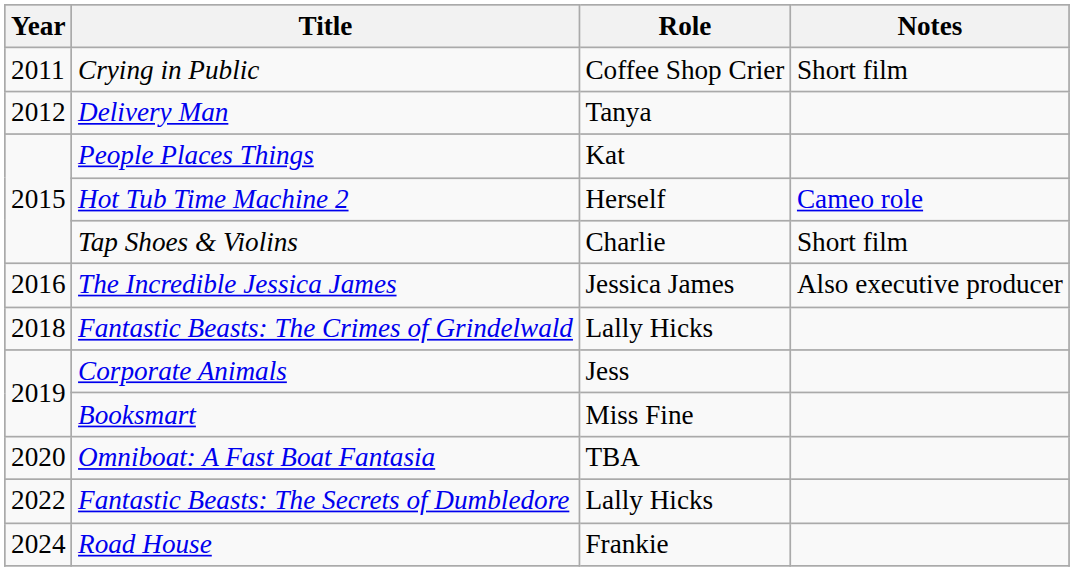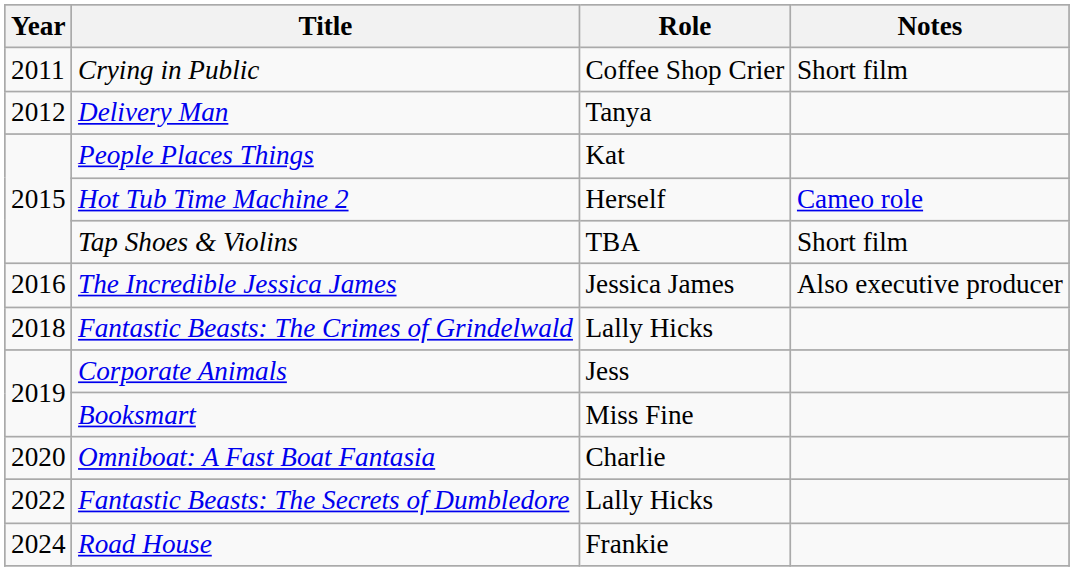 <table class="wikitable sortable">
 <tr>
 <th>Year</th>
 <th>Title</th>
 <th>Role</th>
 <th class="unsortable">Notes</th>
 </tr>
 <tr>
 <td>2011</td>
 <td><em>Crying in Public</em></td>
 <td>Coffee Shop Crier</td>
 <td>Short film</td>
 </tr>
 <tr>
 <td>2012</td>
 <td><em><a href='#'>Delivery Man</a></em></td>
 <td>Tanya</td>
 <td></td>
 </tr>
 <tr>
 <td rowspan="3">2015</td>
 <td><em><a href='#'>People Places Things</a></em></td>
 <td>Kat</td>
 <td></td>
 </tr>
 <tr>
 <td><em><a href='#'>Hot Tub Time Machine 2</a></em></td>
 <td>Herself</td>
 <td><a href='#'>Cameo role</a></td>
 </tr>
 <tr>
 <td><em>Tap Shoes & Violins</em></td>
-<td>Charlie</td>
+<td>TBA</td>
 <td>Short film</td>
 </tr>
 <tr>
 <td>2016</td>
 <td><em><a href='#'>The Incredible Jessica James</a></em></td>
 <td>Jessica James</td>
 <td>Also executive producer</td>
 </tr>
 <tr>
 <td>2018</td>
 <td><em><a href='#'>Fantastic Beasts: The Crimes of Grindelwald</a></em></td>
 <td>Lally Hicks</td>
 <td></td>
 </tr>
 <tr>
 <td rowspan="2">2019</td>
 <td><em><a href='#'>Corporate Animals</a></em></td>
 <td>Jess</td>
 <td></td>
 </tr>
 <tr>
 <td><em><a href='#'>Booksmart</a></em></td>
 <td>Miss Fine</td>
 <td></td>
 </tr>
 <tr>
 <td>2020</td>
 <td><em><a href='#'>Omniboat: A Fast Boat Fantasia</a></em></td>
-<td>TBA</td>
+<td>Charlie</td>
 <td></td>
 </tr>
 <tr>
 <td>2022</td>
 <td><em><a href='#'>Fantastic Beasts: The Secrets of Dumbledore</a></em></td>
 <td>Lally Hicks</td>
 <td></td>
 </tr>
 <tr>
 <td>2024</td>
 <td><em><a href='#'>Road House</a></em></td>
 <td>Frankie</td>
 <td></td>
 </tr>
 </table>
